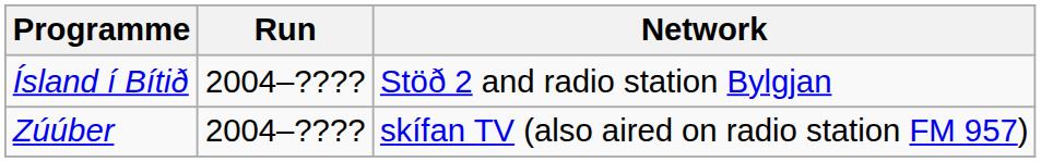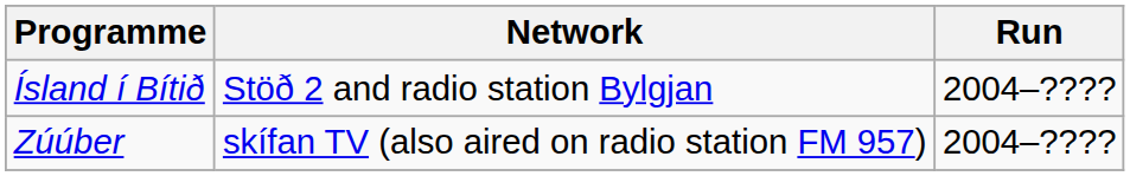 <table class="wikitable">
 <tr>
 <th>Programme</th>
+<th>Network</th>
 <th>Run</th>
-<th>Network</th>
 </tr>
 <tr>
 <td><em><a href='#'>Ísland í Bítið</a></em></td>
+<td><a href='#'>Stöð 2</a> and radio station <a href='#'>Bylgjan</a></td>
 <td>2004–????</td>
-<td><a href='#'>Stöð 2</a> and radio station <a href='#'>Bylgjan</a></td>
 </tr>
 <tr>
 <td><em><a href='#'>Zúúber</a></em></td>
+<td><a href='#'>skífan TV</a> (also aired on radio station <a href='#'>FM 957</a>)</td>
 <td>2004–????</td>
-<td><a href='#'>skífan TV</a> (also aired on radio station <a href='#'>FM 957</a>)</td>
 </tr>
 </table>
